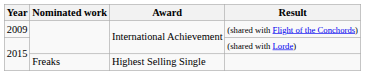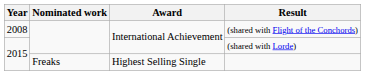 <table class="wikitable">
 <tr>
 <th>Year</th>
 <th>Nominated work</th>
 <th>Award</th>
 <th>Result</th>
 </tr>
 <tr>
-<td>2009</td>
+<td>2008</td>
 <td rowspan="2"></td>
 <td rowspan="2">International Achievement</td>
 <td> <small>(shared with <a href='#'>Flight of the Conchords</a>)</small></td>
 </tr>
 <tr>
 <td rowspan="2">2015</td>
 <td> <small>(shared with <a href='#'>Lorde</a>)</small></td>
 </tr>
 <tr>
 <td>Freaks</td>
 <td>Highest Selling Single</td>
 <td></td>
 </tr>
 </table>
